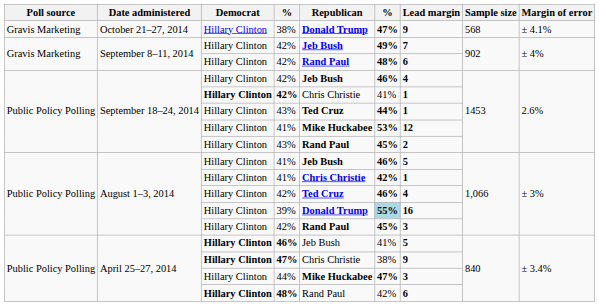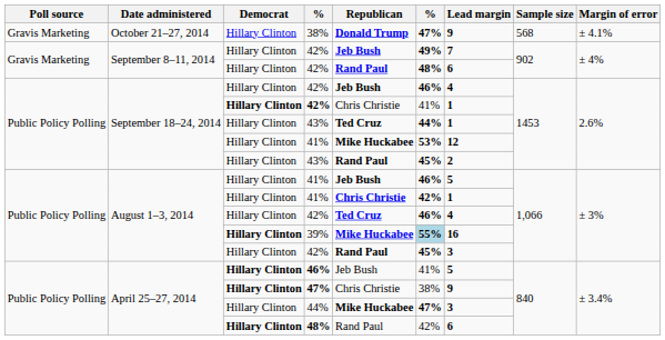 <table class="wikitable">
 <tr valign=bottom>
 <th>Poll source</th>
 <th>Date administered</th>
 <th>Democrat</th>
 <th>%</th>
 <th>Republican</th>
 <th>%</th>
 <th>Lead margin</th>
 <th>Sample size</th>
 <th>Margin of error</th>
 </tr>
 <tr>
 <td>Gravis Marketing</td>
 <td>October 21–27, 2014</td>
 <td><a href='#'>Hillary Clinton</a></td>
 <td>38%</td>
 <td><strong><a href='#'>Donald Trump</a></strong></td>
 <td><strong>47%</strong></td>
 <td><strong>9</strong></td>
 <td>568</td>
 <td>± 4.1%</td>
 </tr>
 <tr>
 <td rowspan=2>Gravis Marketing</td>
 <td rowspan=2>September 8–11, 2014</td>
 <td>Hillary Clinton</td>
 <td>42%</td>
 <td><strong><a href='#'>Jeb Bush</a></strong></td>
 <td><strong>49%</strong></td>
 <td><strong>7</strong></td>
 <td rowspan=2>902</td>
 <td rowspan=2>± 4%</td>
 </tr>
 <tr>
 <td>Hillary Clinton</td>
 <td>42%</td>
 <td><strong><a href='#'>Rand Paul</a></strong></td>
 <td><strong>48%</strong></td>
 <td><strong>6</strong></td>
 </tr>
 <tr>
 <td rowspan="5">Public Policy Polling</td>
 <td rowspan="5">September 18–24, 2014</td>
 <td>Hillary Clinton</td>
 <td>42%</td>
 <td><strong>Jeb Bush</strong></td>
 <td><strong>46%</strong></td>
 <td><strong>4</strong></td>
 <td rowspan="5">1453</td>
 <td rowspan="5">2.6%</td>
 </tr>
 <tr>
 <td><strong>Hillary Clinton</strong></td>
 <td><strong>42%</strong></td>
 <td>Chris Christie</td>
 <td>41%</td>
 <td><strong>1</strong></td>
 </tr>
 <tr>
 <td>Hillary Clinton</td>
 <td>43%</td>
 <td><strong>Ted Cruz</strong></td>
 <td><strong>44%</strong></td>
 <td><strong>1</strong></td>
 </tr>
 <tr>
 <td>Hillary Clinton</td>
 <td>41%</td>
 <td><strong>Mike Huckabee</strong></td>
 <td><strong>53%</strong></td>
 <td><strong>12</strong></td>
 </tr>
 <tr>
 <td>Hillary Clinton</td>
 <td>43%</td>
 <td><strong>Rand Paul</strong></td>
 <td><strong>45%</strong></td>
 <td><strong>2</strong></td>
 </tr>
 <tr>
 <td rowspan="5">Public Policy Polling</td>
 <td rowspan=5>August 1–3, 2014</td>
 <td>Hillary Clinton</td>
 <td>41%</td>
 <td><strong>Jeb Bush</strong></td>
 <td><strong>46%</strong></td>
 <td><strong>5</strong></td>
 <td rowspan=5>1,066</td>
 <td rowspan=5>± 3%</td>
 </tr>
 <tr>
 <td>Hillary Clinton</td>
 <td>41%</td>
 <td><strong><a href='#'>Chris Christie</a></strong></td>
 <td><strong>42%</strong></td>
 <td><strong>1</strong></td>
 </tr>
 <tr>
 <td>Hillary Clinton</td>
 <td>42%</td>
 <td><strong><a href='#'>Ted Cruz</a></strong></td>
 <td><strong>46%</strong></td>
 <td><strong>4</strong></td>
 </tr>
 <tr>
-<td>Hillary Clinton</td>
+<td><strong>Hillary Clinton</strong></td>
 <td>39%</td>
-<td><strong><a href='#'>Donald Trump</a></strong></td>
+<td><strong><a href='#'>Mike Huckabee</a></strong></td>
 <td style="background: lightblue;"><strong>55%</strong></td>
 <td><strong>16</strong></td>
 </tr>
 <tr>
 <td>Hillary Clinton</td>
 <td>42%</td>
 <td><strong>Rand Paul</strong></td>
 <td><strong>45%</strong></td>
 <td><strong>3</strong></td>
 </tr>
 <tr>
 <td rowspan="4">Public Policy Polling</td>
 <td rowspan=4>April 25–27, 2014</td>
 <td><strong>Hillary Clinton</strong></td>
 <td><strong>46%</strong></td>
 <td>Jeb Bush</td>
 <td>41%</td>
 <td><strong>5</strong></td>
 <td rowspan=4>840</td>
 <td rowspan=4>± 3.4%</td>
 </tr>
 <tr>
 <td><strong>Hillary Clinton</strong></td>
 <td><strong>47%</strong></td>
 <td>Chris Christie</td>
 <td>38%</td>
 <td><strong>9</strong></td>
 </tr>
 <tr>
 <td>Hillary Clinton</td>
 <td>44%</td>
 <td><strong>Mike Huckabee</strong></td>
 <td><strong>47%</strong></td>
 <td><strong>3</strong></td>
 </tr>
 <tr>
 <td><strong>Hillary Clinton</strong></td>
 <td><strong>48%</strong></td>
 <td>Rand Paul</td>
 <td>42%</td>
 <td><strong>6</strong></td>
 </tr>
 </table>
